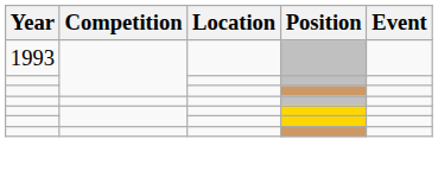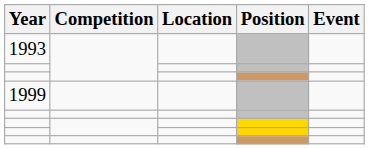 <table class="wikitable">
 <tr>
 <th>Year</th>
 <th>Competition</th>
 <th>Location</th>
 <th>Position</th>
 <th>Event</th>
 </tr>
 <tr>
 <td>1993</td>
 <td rowspan="3"></td>
 <td></td>
 <td bgcolor=silver></td>
 <td></td>
 </tr>
 <tr>
 <td></td>
 <td></td>
 <td bgcolor=silver></td>
 <td></td>
 </tr>
 <tr>
 <td></td>
 <td></td>
 <td bgcolor=cc9966></td>
+<td></td>
+</tr>
+<tr>
+<td>1999</td>
+<td></td>
+<td></td>
+<td bgcolor=silver></td>
 <td></td>
 </tr>
 <tr>
 <td></td>
 <td></td>
 <td></td>
 <td bgcolor=silver></td>
 <td></td>
 </tr>
 <tr>
 <td></td>
 <td rowspan="2"></td>
 <td></td>
 <td bgcolor=gold></td>
 <td></td>
 </tr>
 <tr>
 <td></td>
 <td></td>
 <td bgcolor=gold></td>
 <td></td>
 </tr>
 <tr>
 <td></td>
 <td></td>
 <td></td>
 <td bgcolor=cc9966></td>
 <td></td>
 </tr>
 </table>
